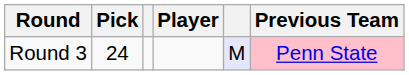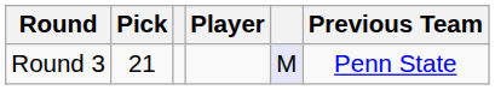 <table class="wikitable sortable" style="text-align: center;">
 <tr>
 <th>Round</th>
 <th>Pick</th>
 <th></th>
 <th>Player</th>
 <th></th>
 <th>Previous Team</th>
 </tr>
 <tr>
 <td>Round 3</td>
-<td>24</td>
+<td>21</td>
 <td></td>
 <td></td>
 <td style="background: lavender;">M</td>
-<td style="background: pink;"><a href='#'>Penn State</a></td>
+<td><a href='#'>Penn State</a></td>
 </tr>
 </table>
